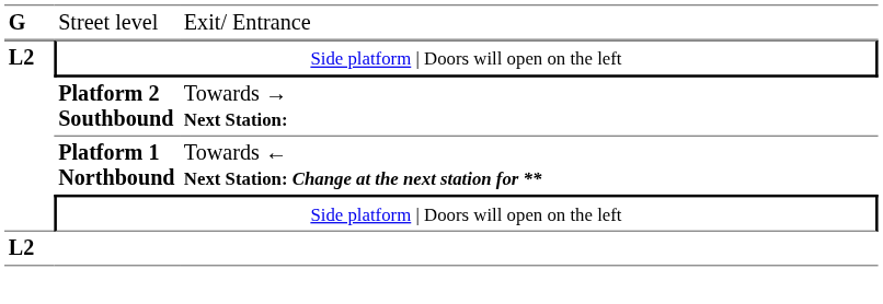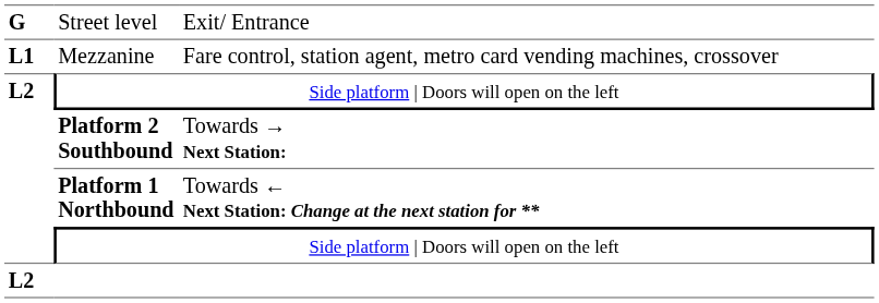 <table table border=0 cellspacing=0 cellpadding=3>
 <tr>
 <td style="border-bottom:solid 1px gray;border-top:solid 1px gray;" width=30 valign=top><strong>G</strong></td>
 <td style="border-top:solid 1px gray;border-bottom:solid 1px gray;" width=85 valign=top>Street level</td>
 <td style="border-top:solid 1px gray;border-bottom:solid 1px gray;" width=500 valign=top>Exit/ Entrance</td>
+</tr>
+<tr>
+<td valign=top><strong>L1</strong></td>
+<td valign=top>Mezzanine</td>
+<td valign=top>Fare control, station agent, metro card vending machines, crossover<br></td>
 </tr>
 <tr>
 <td style="border-top:solid 1px gray;border-bottom:solid 1px gray;" width=30 rowspan=4 valign=top><strong>L2</strong></td>
 <td style="border-top:solid 1px gray;border-right:solid 2px black;border-left:solid 2px black;border-bottom:solid 2px black;text-align:center;" colspan=2><small><a href='#'>Side platform</a> | Doors will open on the left </small></td>
 </tr>
 <tr>
 <td style="border-bottom:solid 1px gray;" width=85><span><strong>Platform 2</strong><br><strong>Southbound</strong></span></td>
 <td style="border-bottom:solid 1px gray;" width=500>Towards → <br><small><strong>Next Station:</strong> </small></td>
 </tr>
 <tr>
 <td><span><strong>Platform 1</strong><br><strong>Northbound</strong></span></td>
 <td>Towards ← <br><small><strong>Next Station:</strong>  <strong><em>Change at the next station for  **</em></strong></small></td>
 </tr>
 <tr>
 <td style="border-top:solid 2px black;border-right:solid 2px black;border-left:solid 2px black;border-bottom:solid 1px gray;" colspan=2  align=center><small><a href='#'>Side platform</a> | Doors will open on the left </small></td>
 </tr>
 <tr>
 <td style="border-bottom:solid 1px gray;" width=30 rowspan=2 valign=top><strong>L2</strong></td>
 <td style="border-bottom:solid 1px gray;" width=85></td>
 <td style="border-bottom:solid 1px gray;" width=500></td>
 </tr>
 <tr>
 </tr>
 </table>
